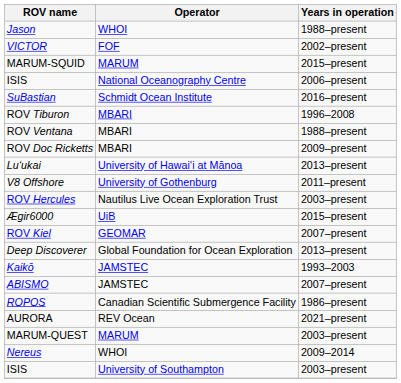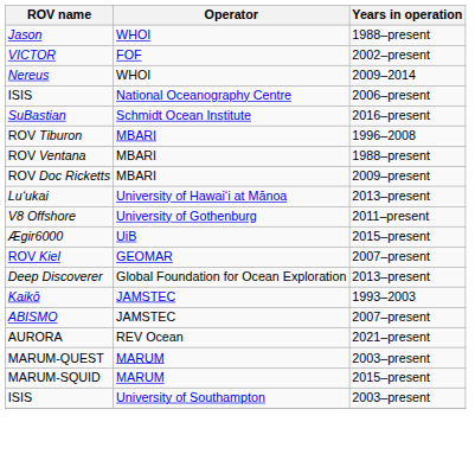 <table class="wikitable sortable mw-collapsible">
 <tr>
 <th>ROV name</th>
 <th>Operator</th>
 <th>Years in operation</th>
 </tr>
 <tr>
 <td><a href='#'><em>Jason</em></a></td>
 <td><a href='#'>WHOI</a></td>
 <td>1988–present</td>
 </tr>
 <tr>
 <td><a href='#'><em>VICTOR</em></a></td>
 <td><a href='#'>FOF</a></td>
 <td>2002–present</td>
 </tr>
 <tr>
-<td>MARUM-SQUID</td>
-<td><a href='#'>MARUM</a></td>
-<td>2015–present</td>
+<td><a href='#'><em>Nereus</em></a></td>
+<td>WHOI</td>
+<td>2009–2014</td>
 </tr>
 <tr>
 <td>ISIS</td>
 <td><a href='#'>National Oceanography Centre</a></td>
 <td>2006–present</td>
 </tr>
 <tr>
 <td><a href='#'><em>SuBastian</em></a></td>
 <td><a href='#'>Schmidt Ocean Institute</a></td>
 <td>2016–present</td>
 </tr>
 <tr>
 <td>ROV <em>Tiburon</em></td>
 <td><a href='#'>MBARI</a></td>
 <td>1996–2008</td>
 </tr>
 <tr>
 <td>ROV <em>Ventana</em></td>
 <td>MBARI</td>
 <td>1988–present</td>
 </tr>
 <tr>
 <td>ROV <em>Doc Ricketts</em></td>
 <td>MBARI</td>
 <td>2009–present</td>
 </tr>
 <tr>
 <td><em>Luʻukai</em></td>
 <td><a href='#'>University of Hawaiʻi at Mānoa</a></td>
 <td>2013–present</td>
 </tr>
 <tr>
 <td><em>V8 Offshore</em></td>
 <td><a href='#'>University of Gothenburg</a></td>
 <td>2011–present</td>
 </tr>
 <tr>
-<td><a href='#'>ROV <em>Hercules</em></a></td>
-<td>Nautilus Live Ocean Exploration Trust</td>
-<td>2003–present</td>
-</tr>
-<tr>
 <td><em>Ægir6000</em></td>
 <td><a href='#'>UiB</a></td>
 <td>2015–present</td>
 </tr>
 <tr>
 <td><a href='#'>ROV <em>Kiel</em></a></td>
 <td><a href='#'>GEOMAR</a></td>
 <td>2007–present</td>
 </tr>
 <tr>
 <td><em>Deep Discoverer</em></td>
 <td>Global Foundation for Ocean Exploration</td>
 <td>2013–present</td>
 </tr>
 <tr>
 <td><a href='#'><em>Kaikō</em></a></td>
 <td><a href='#'>JAMSTEC</a></td>
 <td>1993–2003</td>
 </tr>
 <tr>
 <td><em><a href='#'>ABISMO</a></em></td>
 <td>JAMSTEC</td>
 <td>2007–present</td>
 </tr>
 <tr>
-<td><em><a href='#'>ROPOS</a></em></td>
-<td>Canadian Scientific Submergence Facility</td>
-<td>1986–present</td>
-</tr>
-<tr>
 <td>AURORA</td>
 <td>REV Ocean</td>
 <td>2021–present</td>
 </tr>
 <tr>
 <td>MARUM-QUEST</td>
 <td><a href='#'>MARUM</a></td>
 <td>2003–present</td>
 </tr>
 <tr>
-<td><a href='#'><em>Nereus</em></a></td>
-<td>WHOI</td>
-<td>2009–2014</td>
+<td>MARUM-SQUID</td>
+<td><a href='#'>MARUM</a></td>
+<td>2015–present</td>
 </tr>
 <tr>
 <td>ISIS</td>
 <td><a href='#'>University of Southampton</a></td>
 <td>2003–present</td>
 </tr>
 <tr>
 </tr>
 </table>
